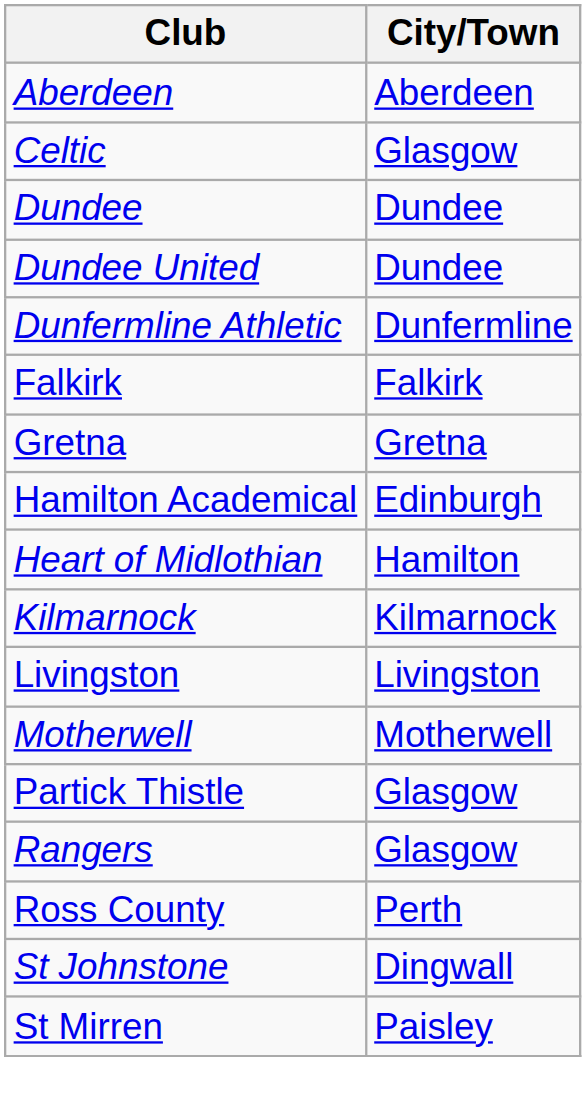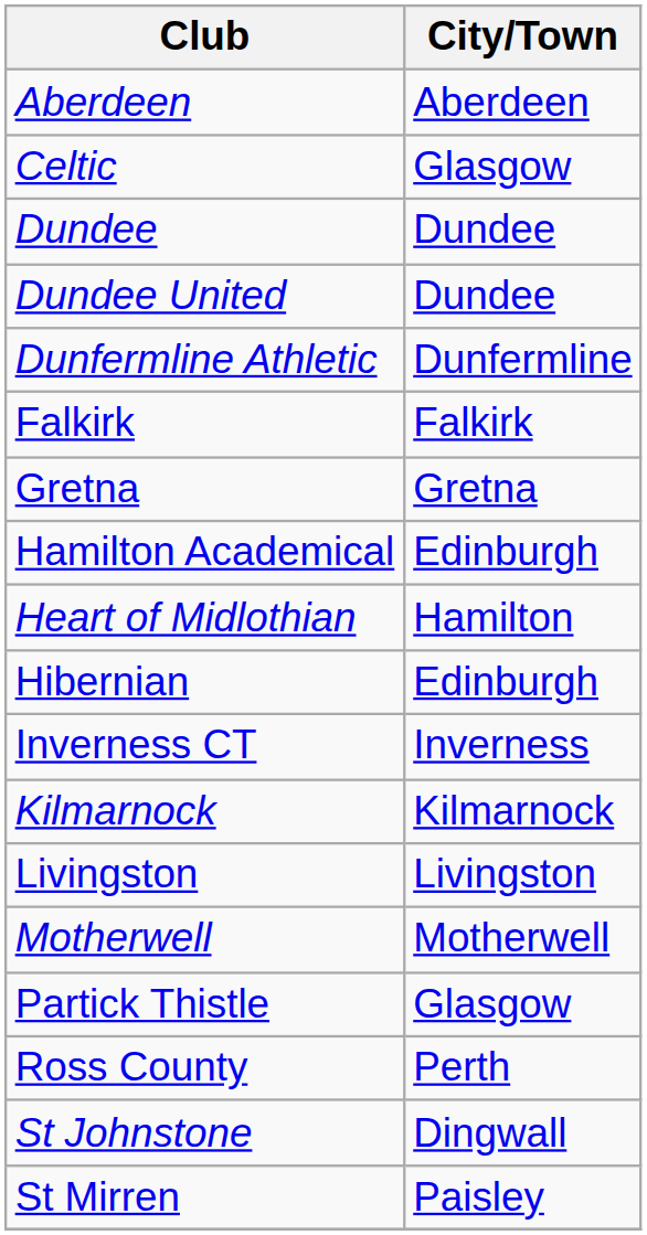 <table class="wikitable" style="text-align: left">
 <tr>
 <th>Club</th>
 <th>City/Town</th>
 </tr>
 <tr>
 <td><a href='#'><em>Aberdeen</em></a></td>
 <td><a href='#'>Aberdeen</a></td>
 </tr>
 <tr>
 <td><a href='#'><em>Celtic</em></a></td>
 <td><a href='#'>Glasgow</a></td>
 </tr>
 <tr>
 <td><a href='#'><em>Dundee</em></a></td>
 <td><a href='#'>Dundee</a></td>
 </tr>
 <tr>
 <td><a href='#'><em>Dundee United</em></a></td>
 <td><a href='#'>Dundee</a></td>
 </tr>
 <tr>
 <td><a href='#'><em>Dunfermline Athletic</em></a></td>
 <td><a href='#'>Dunfermline</a></td>
 </tr>
 <tr>
 <td><a href='#'>Falkirk</a></td>
 <td><a href='#'>Falkirk</a></td>
 </tr>
 <tr>
 <td><a href='#'>Gretna</a></td>
 <td><a href='#'>Gretna</a></td>
 </tr>
 <tr>
 <td><a href='#'>Hamilton Academical</a></td>
 <td><a href='#'>Edinburgh</a></td>
 </tr>
 <tr>
 <td><a href='#'><em>Heart of Midlothian</em></a></td>
 <td><a href='#'>Hamilton</a></td>
 </tr>
 <tr>
+<td><a href='#'>Hibernian</a></td>
+<td><a href='#'>Edinburgh</a></td>
+</tr>
+<tr>
+<td><a href='#'>Inverness CT</a></td>
+<td><a href='#'>Inverness</a></td>
+</tr>
+<tr>
 <td><a href='#'><em>Kilmarnock</em></a></td>
 <td><a href='#'>Kilmarnock</a></td>
 </tr>
 <tr>
 <td><a href='#'>Livingston</a></td>
 <td><a href='#'>Livingston</a></td>
 </tr>
 <tr>
 <td><a href='#'><em>Motherwell</em></a></td>
 <td><a href='#'>Motherwell</a></td>
 </tr>
 <tr>
 <td><a href='#'>Partick Thistle</a></td>
-<td><a href='#'>Glasgow</a></td>
-</tr>
-<tr>
-<td><a href='#'><em>Rangers</em></a></td>
 <td><a href='#'>Glasgow</a></td>
 </tr>
 <tr>
 <td><a href='#'>Ross County</a></td>
 <td><a href='#'>Perth</a></td>
 </tr>
 <tr>
 <td><a href='#'><em>St Johnstone</em></a></td>
 <td><a href='#'>Dingwall</a></td>
 </tr>
 <tr>
 <td><a href='#'>St Mirren</a></td>
 <td><a href='#'>Paisley</a></td>
 </tr>
 <tr>
 </tr>
 </table>
